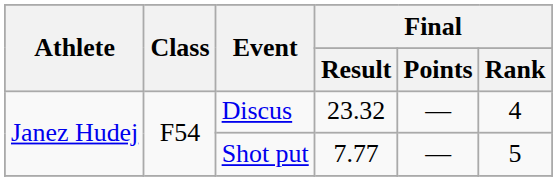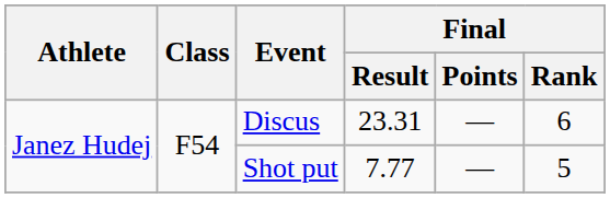 <table class=wikitable style="font-size:90%">
 <tr>
 <th rowspan="2">Athlete</th>
 <th rowspan="2">Class</th>
 <th rowspan="2">Event</th>
 <th colspan="3">Final</th>
 </tr>
 <tr>
 <th>Result</th>
 <th>Points</th>
 <th>Rank</th>
 </tr>
 <tr>
 <td rowspan="2"><a href='#'>Janez Hudej</a></td>
 <td rowspan="2" style="text-align:center;">F54</td>
 <td><a href='#'>Discus</a></td>
-<td style="text-align:center;">23.32</td>
+<td style="text-align:center;">23.31</td>
 <td style="text-align:center;">—</td>
-<td style="text-align:center;">4</td>
+<td style="text-align:center;">6</td>
 </tr>
 <tr>
 <td><a href='#'>Shot put</a></td>
 <td style="text-align:center;">7.77</td>
 <td style="text-align:center;">—</td>
 <td style="text-align:center;">5</td>
 </tr>
 </table>
